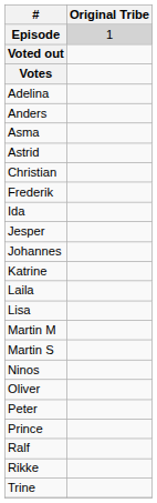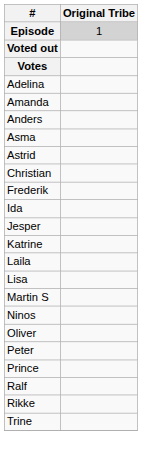 <table class="wikitable" text-align:center;">
 <tr>
 <th colspan="1">#</th>
 <th colspan="1">Original Tribe</th>
 </tr>
 <tr>
 <th colspan="1" align="left">Episode</th>
 <td align="center" style="background: lightgrey;">1</td>
 </tr>
 <tr>
 <th colspan="1" align="left">Voted out</th>
 <td colspan="1" align="center" bgcolor=""></td>
 </tr>
 <tr>
 <th colspan="1" align="left">Votes</th>
 <td align="center"></td>
 </tr>
 <tr>
 <td align="left" bgcolor="">Adelina</td>
+<td></td>
+</tr>
+<tr>
+<td align="left" bgcolor="">Amanda</td>
 <td></td>
 </tr>
 <tr>
 <td align="left" bgcolor="">Anders</td>
 <td></td>
 </tr>
 <tr>
 <td align="left" bgcolor="">Asma</td>
 <td></td>
 </tr>
 <tr>
 <td align="left" bgcolor="">Astrid</td>
 <td></td>
 </tr>
 <tr>
 <td align="left" bgcolor="">Christian</td>
 <td></td>
 </tr>
 <tr>
 <td align="left" bgcolor="">Frederik</td>
 <td></td>
 </tr>
 <tr>
 <td align="left" bgcolor="">Ida</td>
 <td></td>
 </tr>
 <tr>
 <td align="left" bgcolor="">Jesper</td>
 <td></td>
 </tr>
 <tr>
-<td align="left" bgcolor="">Johannes</td>
-<td></td>
-</tr>
-<tr>
 <td align="left" bgcolor="">Katrine</td>
 <td></td>
 </tr>
 <tr>
 <td align="left" bgcolor="">Laila</td>
 <td></td>
 </tr>
 <tr>
 <td align="left" bgcolor="">Lisa</td>
-<td></td>
-</tr>
-<tr>
-<td align="left" bgcolor="">Martin M</td>
 <td></td>
 </tr>
 <tr>
 <td align="left" bgcolor="">Martin S</td>
 <td></td>
 </tr>
 <tr>
 <td align="left" bgcolor="">Ninos</td>
 <td></td>
 </tr>
 <tr>
 <td align="left" bgcolor="">Oliver</td>
 <td></td>
 </tr>
 <tr>
 <td align="left" bgcolor="">Peter</td>
 <td></td>
 </tr>
 <tr>
 <td align="left" bgcolor="">Prince</td>
 <td></td>
 </tr>
 <tr>
 <td align="left" bgcolor="">Ralf</td>
 <td></td>
 </tr>
 <tr>
 <td align="left" bgcolor="">Rikke</td>
 <td></td>
 </tr>
 <tr>
 <td align="left" bgcolor="">Trine</td>
 <td></td>
 </tr>
 <tr>
 </tr>
 </table>
